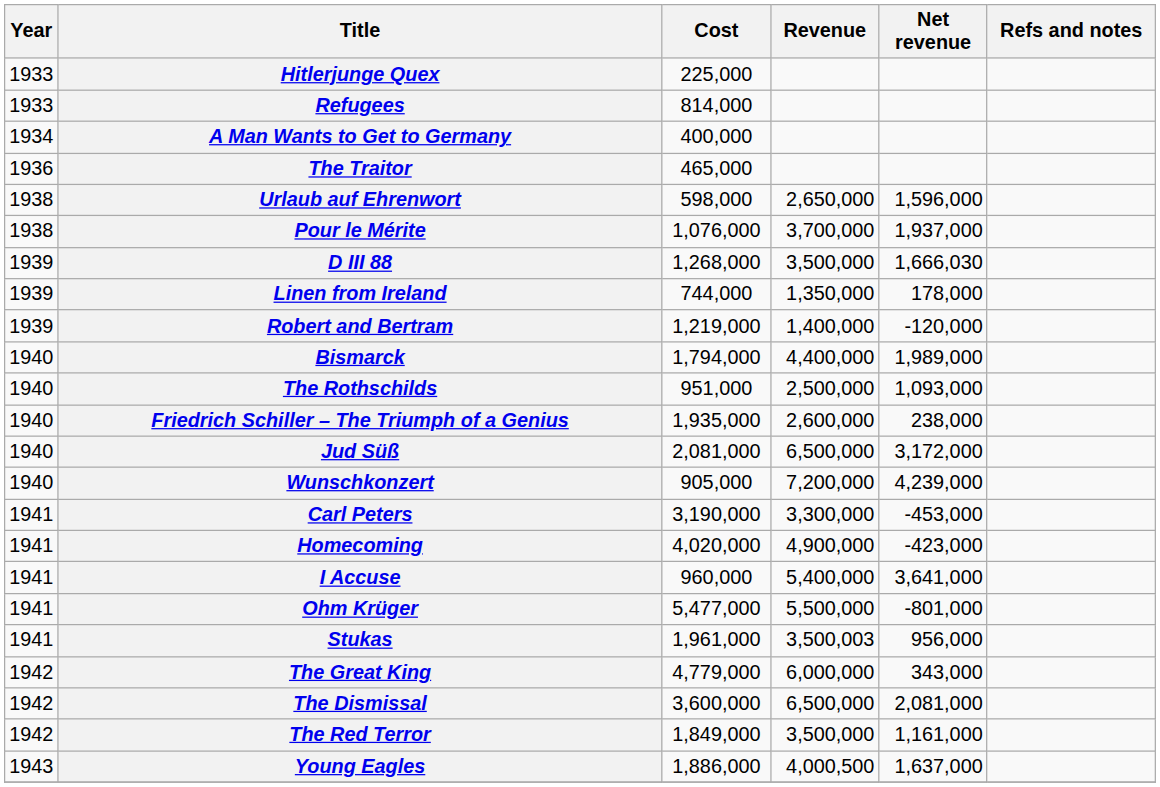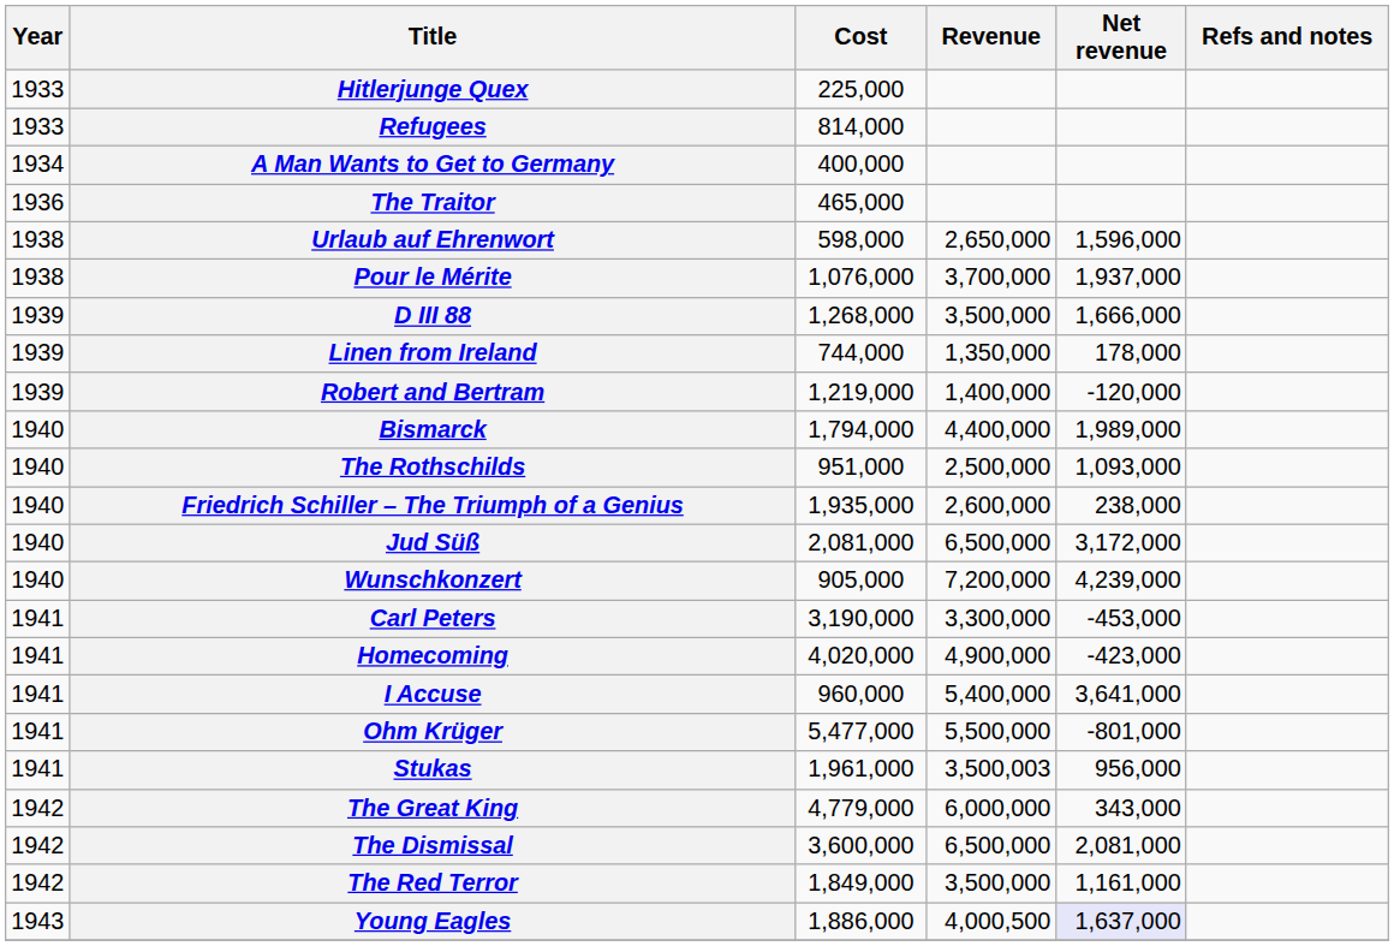 <table class="wikitable sortable plainrowheaders">
 <tr>
 <th scope="col">Year</th>
 <th scope="col" style="width:30em;">Title</th>
 <th scope="col" style="width:5em;">Cost</th>
 <th scope="col" style="width:5em;">Revenue</th>
 <th scope="col" style="width:5em;">Net revenue</th>
 <th scope="col" style="width:8em;" class="unsortable">Refs and notes</th>
 </tr>
 <tr>
 <td>1933</td>
 <th scope="row"><em><a href='#'>Hitlerjunge Quex</a></em></th>
 <td style="text-align:center;">225,000</td>
 <td style="text-align:right;"></td>
 <td style="text-align:right;"></td>
 <td style="text-align:center;"></td>
 </tr>
 <tr>
 <td>1933</td>
 <th scope="row"><em><a href='#'>Refugees</a></em></th>
 <td style="text-align:center;">814,000</td>
 <td style="text-align:right;"></td>
 <td style="text-align:right;"></td>
 <td style="text-align:center;"></td>
 </tr>
 <tr>
 <td>1934</td>
 <th scope="row"><em><a href='#'>A Man Wants to Get to Germany</a></em></th>
 <td style="text-align:center;">400,000</td>
 <td style="text-align:right;"></td>
 <td style="text-align:right;"></td>
 <td style="text-align:center;"></td>
 </tr>
 <tr>
 <td>1936</td>
 <th scope="row"><em><a href='#'>The Traitor</a></em></th>
 <td style="text-align:center;">465,000</td>
 <td style="text-align:right;"></td>
 <td style="text-align:right;"></td>
 <td style="text-align:center;"></td>
 </tr>
 <tr>
 <td>1938</td>
 <th scope="row"><em><a href='#'>Urlaub auf Ehrenwort</a></em></th>
 <td style="text-align:center;">598,000</td>
 <td style="text-align:right;">2,650,000</td>
 <td style="text-align:right;">1,596,000</td>
 <td style="text-align:center;"></td>
 </tr>
 <tr>
 <td>1938</td>
 <th scope="row"><em><a href='#'>Pour le Mérite</a></em></th>
 <td style="text-align:center;">1,076,000</td>
 <td style="text-align:right;">3,700,000</td>
 <td style="text-align:right;">1,937,000</td>
 <td style="text-align:center;"></td>
 </tr>
 <tr>
 <td>1939</td>
 <th scope="row"><em><a href='#'>D III 88</a></em></th>
 <td style="text-align:center;">1,268,000</td>
 <td style="text-align:right;">3,500,000</td>
-<td style="text-align:right;">1,666,030</td>
+<td style="text-align:right;">1,666,000</td>
 <td style="text-align:center;"></td>
 </tr>
 <tr>
 <td>1939</td>
 <th scope="row"><em><a href='#'>Linen from Ireland</a></em></th>
 <td style="text-align:center;">744,000</td>
 <td style="text-align:right;">1,350,000</td>
 <td style="text-align:right;">178,000</td>
 <td style="text-align:center;"></td>
 </tr>
 <tr>
 <td>1939</td>
 <th scope="row"><em><a href='#'>Robert and Bertram</a></em></th>
 <td style="text-align:center;">1,219,000</td>
 <td style="text-align:right;">1,400,000</td>
 <td style="text-align:right;">-120,000</td>
 <td style="text-align:center;"></td>
 </tr>
 <tr>
 <td>1940</td>
 <th scope="row"><em><a href='#'>Bismarck</a></em></th>
 <td style="text-align:center;">1,794,000</td>
 <td style="text-align:right;">4,400,000</td>
 <td style="text-align:right;">1,989,000</td>
 <td style="text-align:center;"></td>
 </tr>
 <tr>
 <td>1940</td>
 <th scope="row"><em><a href='#'>The Rothschilds</a></em></th>
 <td style="text-align:center;">951,000</td>
 <td style="text-align:right;">2,500,000</td>
 <td style="text-align:right;">1,093,000</td>
 <td style="text-align:center;"></td>
 </tr>
 <tr>
 <td>1940</td>
 <th scope="row"><em><a href='#'>Friedrich Schiller – The Triumph of a Genius</a></em></th>
 <td style="text-align:center;">1,935,000</td>
 <td style="text-align:right;">2,600,000</td>
 <td style="text-align:right;">238,000</td>
 <td style="text-align:center;"></td>
 </tr>
 <tr>
 <td>1940</td>
 <th scope="row"><em><a href='#'>Jud Süß</a></em></th>
 <td style="text-align:center;">2,081,000</td>
 <td style="text-align:right;">6,500,000</td>
 <td style="text-align:right;">3,172,000</td>
 <td style="text-align:center;"></td>
 </tr>
 <tr>
 <td>1940</td>
 <th scope="row"><em><a href='#'>Wunschkonzert</a></em></th>
 <td style="text-align:center;">905,000</td>
 <td style="text-align:right;">7,200,000</td>
 <td style="text-align:right;">4,239,000</td>
 <td style="text-align:center;"></td>
 </tr>
 <tr>
 <td>1941</td>
 <th scope="row"><em><a href='#'>Carl Peters</a></em></th>
 <td style="text-align:center;">3,190,000</td>
 <td style="text-align:right;">3,300,000</td>
 <td style="text-align:right;">-453,000</td>
 <td style="text-align:center;"></td>
 </tr>
 <tr>
 <td>1941</td>
 <th scope="row"><em><a href='#'>Homecoming</a></em></th>
 <td style="text-align:center;">4,020,000</td>
 <td style="text-align:right;">4,900,000</td>
 <td style="text-align:right;">-423,000</td>
 <td style="text-align:center;"></td>
 </tr>
 <tr>
 <td>1941</td>
 <th scope="row"><em><a href='#'>I Accuse</a></em></th>
 <td style="text-align:center;">960,000</td>
 <td style="text-align:right;">5,400,000</td>
 <td style="text-align:right;">3,641,000</td>
 <td style="text-align:center;"></td>
 </tr>
 <tr>
 <td>1941</td>
 <th scope="row"><em><a href='#'>Ohm Krüger</a></em></th>
 <td style="text-align:center;">5,477,000</td>
 <td style="text-align:right;">5,500,000</td>
 <td style="text-align:right;">-801,000</td>
 <td style="text-align:center;"></td>
 </tr>
 <tr>
 <td>1941</td>
 <th scope="row"><em><a href='#'>Stukas</a></em></th>
 <td style="text-align:center;">1,961,000</td>
 <td style="text-align:right;">3,500,003</td>
 <td style="text-align:right;">956,000</td>
 <td style="text-align:center;"></td>
 </tr>
 <tr>
 <td>1942</td>
 <th scope="row"><em><a href='#'>The Great King</a></em></th>
 <td style="text-align:center;">4,779,000</td>
 <td style="text-align:right;">6,000,000</td>
 <td style="text-align:right;">343,000</td>
 <td style="text-align:center;"></td>
 </tr>
 <tr>
 <td>1942</td>
 <th scope="row"><em><a href='#'>The Dismissal</a></em></th>
 <td style="text-align:center;">3,600,000</td>
 <td style="text-align:right;">6,500,000</td>
 <td style="text-align:right;">2,081,000</td>
 <td style="text-align:center;"></td>
 </tr>
 <tr>
 <td>1942</td>
 <th scope="row"><em><a href='#'>The Red Terror</a></em></th>
 <td style="text-align:center;">1,849,000</td>
 <td style="text-align:right;">3,500,000</td>
 <td style="text-align:right;">1,161,000</td>
 <td style="text-align:center;"></td>
 </tr>
 <tr>
 <td>1943</td>
 <th scope="row"><em><a href='#'>Young Eagles</a></em></th>
 <td style="text-align:center;">1,886,000</td>
 <td style="text-align:right;">4,000,500</td>
-<td style="text-align:right;">1,637,000</td>
+<td style="background: lavender; text-align:right;">1,637,000</td>
 <td style="text-align:center;"></td>
 </tr>
 <tr>
 </tr>
 </table>
